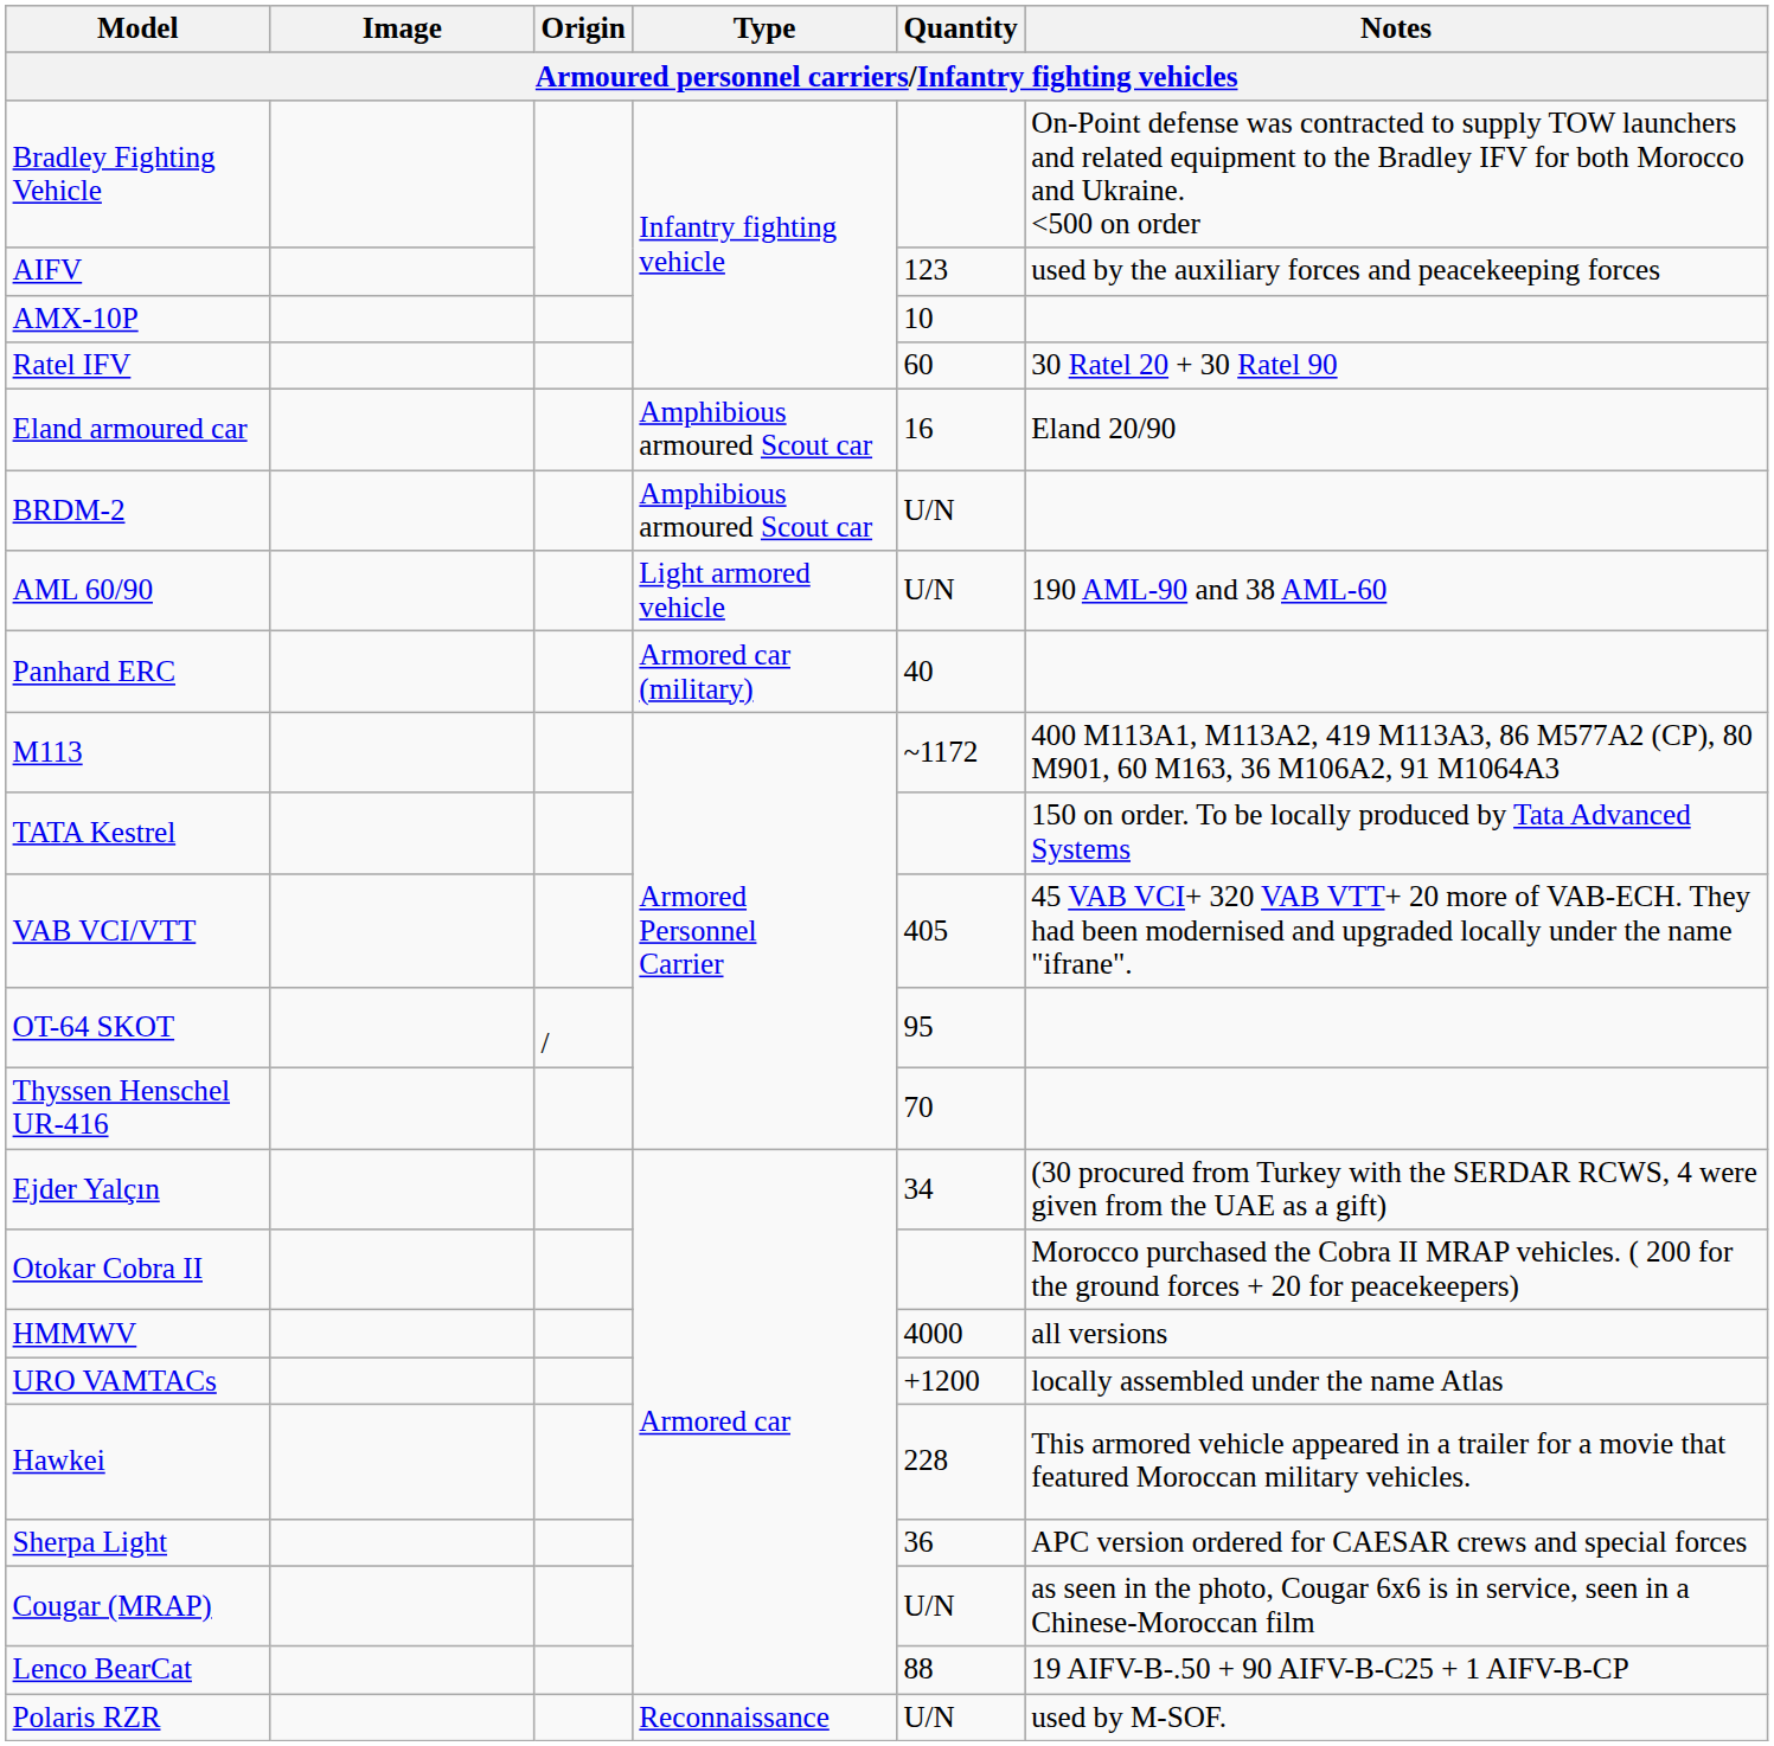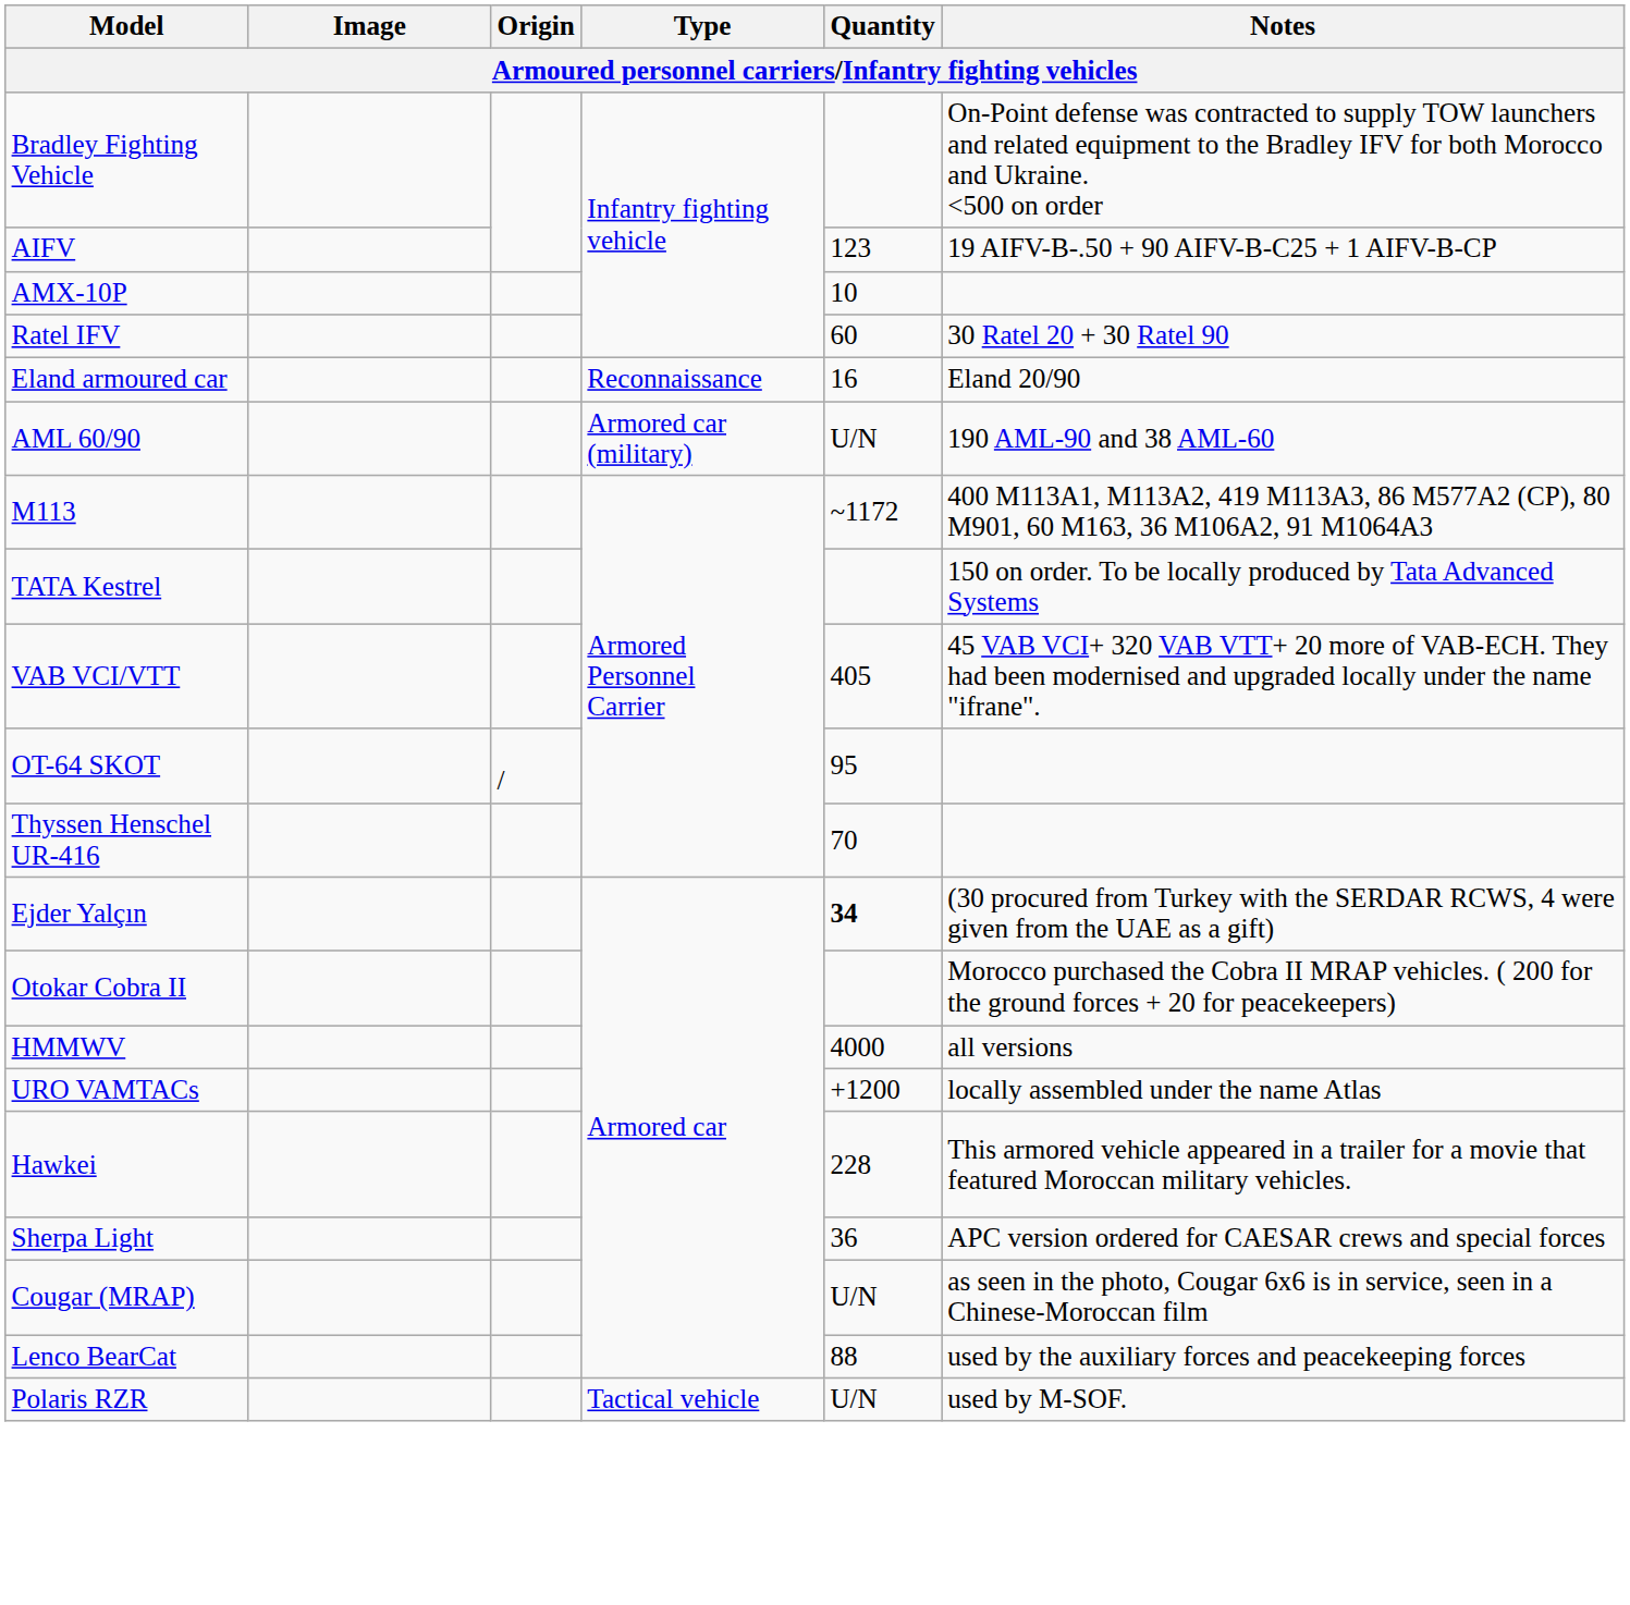 <table class="wikitable" width="75%">
 <tr>
 <th width="15%">Model</th>
 <th width="15%">Image</th>
 <th>Origin</th>
 <th width="15%">Type</th>
 <th width="7%">Quantity</th>
 <th>Notes</th>
 </tr>
 <tr>
 <th colspan="6"><a href='#'>Armoured personnel carriers</a>/<a href='#'>Infantry fighting vehicles</a></th>
 </tr>
 <tr>
 <td><a href='#'>Bradley Fighting Vehicle</a></td>
 <td></td>
 <td rowspan="2"></td>
 <td rowspan="4"><a href='#'>Infantry fighting vehicle</a></td>
 <td></td>
 <td>On-Point defense was contracted to supply TOW launchers and related equipment to the Bradley IFV for both Morocco and Ukraine.<br><500 on order <br></td>
 </tr>
 <tr>
 <td><a href='#'>AIFV</a></td>
 <td></td>
 <td>123</td>
-<td> used by the auxiliary forces and peacekeeping forces</td>
+<td>19 AIFV-B-.50 + 90 AIFV-B-C25 + 1 AIFV-B-CP</td>
 </tr>
 <tr>
 <td><a href='#'>AMX-10P</a></td>
 <td></td>
 <td></td>
 <td>10</td>
 <td></td>
 </tr>
 <tr>
 <td><a href='#'>Ratel IFV</a></td>
 <td></td>
 <td></td>
 <td>60</td>
 <td>30 <a href='#'>Ratel 20</a> + 30 <a href='#'>Ratel 90</a></td>
 </tr>
 <tr>
 <td><a href='#'>Eland armoured car</a></td>
 <td></td>
 <td></td>
-<td><a href='#'>Amphibious</a> armoured <a href='#'>Scout car</a></td>
+<td><a href='#'>Reconnaissance</a></td>
 <td>16</td>
 <td>Eland 20/90</td>
-</tr>
-<tr>
-<td><a href='#'>BRDM-2</a></td>
-<td></td>
-<td></td>
-<td><a href='#'>Amphibious</a> armoured <a href='#'>Scout car</a></td>
-<td>U/N</td>
-<td></td>
 </tr>
 <tr>
 <td><a href='#'>AML 60/90</a></td>
 <td></td>
 <td></td>
-<td><a href='#'>Light armored vehicle</a></td>
+<td><a href='#'>Armored car (military)</a></td>
 <td>U/N</td>
 <td>190 <a href='#'>AML-90</a> and 38 <a href='#'>AML-60</a></td>
-</tr>
-<tr>
-<td><a href='#'>Panhard ERC</a></td>
-<td></td>
-<td></td>
-<td><a href='#'>Armored car (military)</a></td>
-<td>40</td>
-<td></td>
 </tr>
 <tr>
 <td><a href='#'>M113</a></td>
 <td></td>
 <td></td>
 <td rowspan="5"><a href='#'>Armored</a><br><a href='#'>Personnel</a><br><a href='#'>Carrier</a></td>
 <td>~1172</td>
 <td>400 M113A1, M113A2, 419 M113A3, 86 M577A2 (CP), 80 M901, 60 M163, 36 M106A2, 91 M1064A3</td>
 </tr>
 <tr>
 <td><a href='#'>TATA Kestrel</a></td>
 <td></td>
 <td></td>
 <td></td>
 <td>150 on order. To be locally produced by <a href='#'>Tata Advanced Systems</a></td>
 </tr>
 <tr>
 <td><a href='#'>VAB VCI/VTT</a></td>
 <td></td>
 <td></td>
 <td>405</td>
 <td>45 <a href='#'>VAB VCI</a>+ 320 <a href='#'>VAB VTT</a>+ 20 more of VAB-ECH. They had been modernised and upgraded locally under the name "ifrane".</td>
 </tr>
 <tr>
 <td><a href='#'>OT-64 SKOT</a></td>
 <td></td>
 <td><br>/ </td>
 <td>95</td>
 <td></td>
 </tr>
 <tr>
 <td><a href='#'>Thyssen Henschel UR-416</a></td>
 <td></td>
 <td></td>
 <td>70</td>
 <td></td>
 </tr>
 <tr>
 <td><a href='#'>Ejder Yalçın</a></td>
 <td></td>
 <td></td>
 <td rowspan="8"><a href='#'>Armored car</a></td>
-<td>34</td>
+<td><strong>34</strong></td>
 <td>(30 procured from Turkey with the SERDAR RCWS, 4 were given from the UAE as a gift)</td>
 </tr>
 <tr>
 <td><a href='#'>Otokar Cobra II</a></td>
 <td></td>
 <td></td>
 <td></td>
 <td>Morocco purchased  the Cobra II MRAP vehicles. ( 200 for the ground forces + 20 for peacekeepers)  </td>
 </tr>
 <tr>
 <td><a href='#'>HMMWV</a></td>
 <td></td>
 <td></td>
 <td>4000</td>
 <td>all versions</td>
 </tr>
 <tr>
 <td><a href='#'>URO VAMTACs</a></td>
 <td></td>
 <td></td>
 <td>+1200</td>
 <td>locally assembled under the name Atlas</td>
 </tr>
 <tr>
 <td><a href='#'>Hawkei</a></td>
 <td></td>
 <td><br><br><br></td>
 <td>228</td>
 <td>This armored vehicle appeared in a trailer for a movie that featured Moroccan military vehicles.</td>
 </tr>
 <tr>
 <td><a href='#'>Sherpa Light</a></td>
 <td></td>
 <td></td>
 <td>36</td>
 <td>APC version ordered for CAESAR crews and special forces</td>
 </tr>
 <tr>
 <td><a href='#'>Cougar (MRAP)</a></td>
 <td></td>
 <td></td>
 <td>U/N</td>
 <td>as seen in the photo, Cougar 6x6 is in service, seen in a Chinese-Moroccan film</td>
 </tr>
 <tr>
 <td><a href='#'>Lenco BearCat</a></td>
 <td></td>
 <td></td>
 <td>88</td>
-<td>19 AIFV-B-.50 + 90 AIFV-B-C25 + 1 AIFV-B-CP</td>
+<td> used by the auxiliary forces and peacekeeping forces</td>
 </tr>
 <tr>
 <td><a href='#'>Polaris RZR</a></td>
 <td></td>
 <td></td>
-<td><a href='#'>Reconnaissance</a></td>
+<td><a href='#'>Tactical vehicle</a></td>
 <td>U/N</td>
 <td>used by M-SOF. </td>
 </tr>
 </table>
